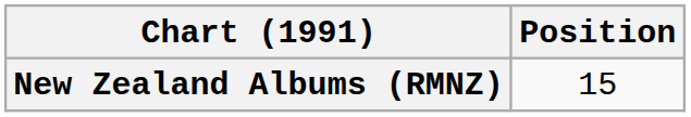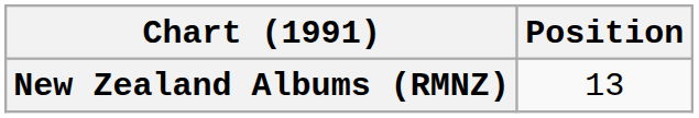 <table class="wikitable plainrowheaders" style="text-align:center">
 <tr>
 <th scope="col">Chart (1991)</th>
 <th scope="col">Position</th>
 </tr>
 <tr>
 <th scope="row">New Zealand Albums (RMNZ)</th>
-<td>15</td>
+<td>13</td>
 </tr>
 </table>
